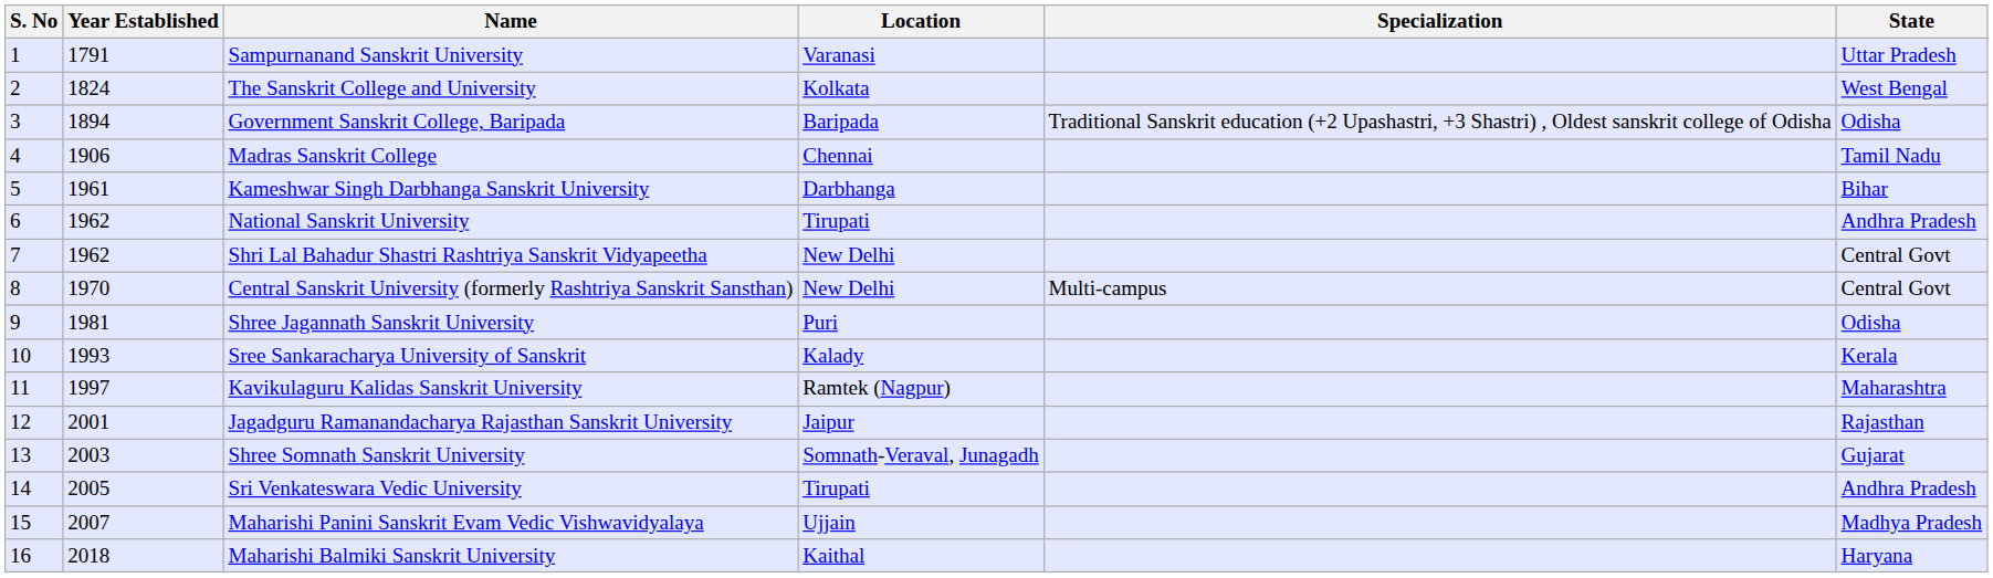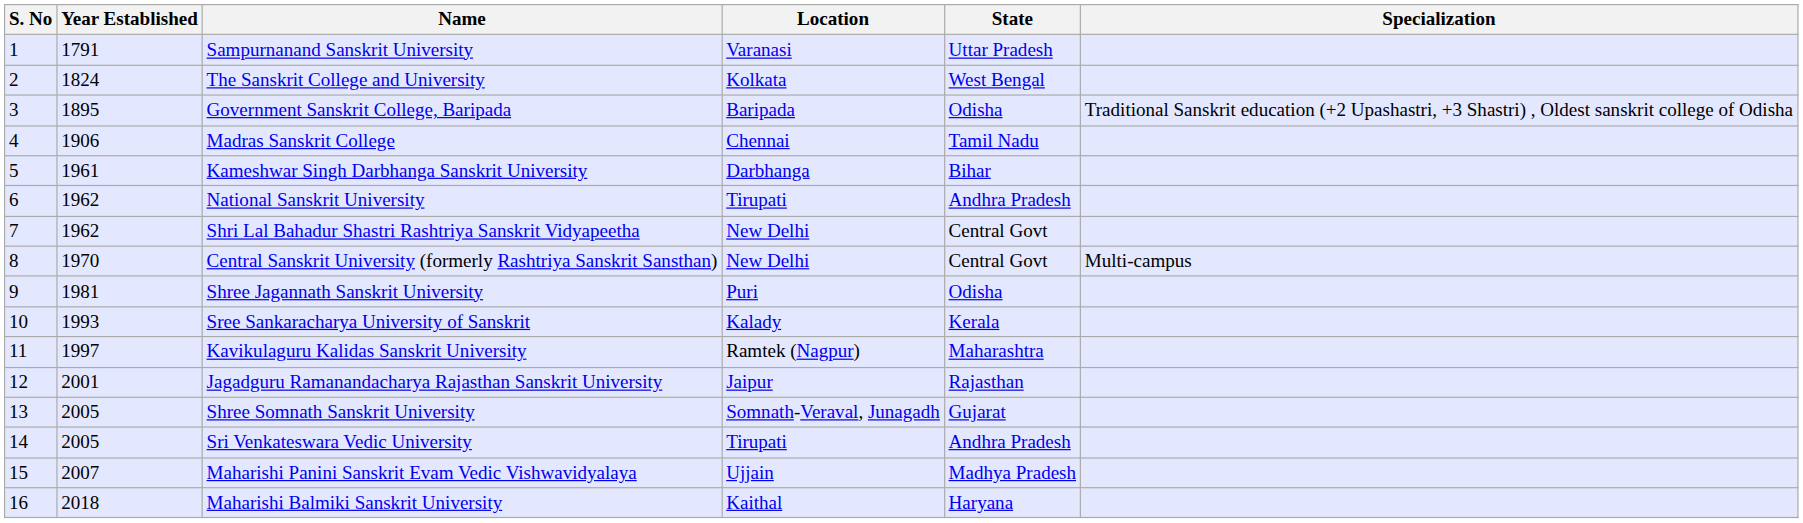 <table class="wikitable">
 <tr>
 <th>S. No</th>
 <th>Year Established</th>
 <th>Name</th>
 <th>Location</th>
+<th>State</th>
 <th>Specialization</th>
-<th>State</th>
 </tr>
 <tr bgcolor="#e4e8ff">
 <td align=left>1</td>
 <td align=left>1791</td>
 <td align=left><a href='#'>Sampurnanand Sanskrit University</a></td>
 <td align=left><a href='#'>Varanasi</a></td>
+<td align=left><a href='#'>Uttar Pradesh</a></td>
 <td align=left></td>
-<td align=left><a href='#'>Uttar Pradesh</a></td>
 </tr>
 <tr bgcolor="#e4e8ff">
 <td align=left>2</td>
 <td align=left>1824</td>
 <td align=left><a href='#'>The Sanskrit College and University</a></td>
 <td align=left><a href='#'>Kolkata</a></td>
+<td align=left><a href='#'>West Bengal</a></td>
 <td align=left></td>
-<td align=left><a href='#'>West Bengal</a></td>
 </tr>
 <tr bgcolor="#e4e8ff">
 <td align=left>3</td>
-<td align=left>1894</td>
+<td align=left>1895</td>
 <td align=left><a href='#'>Government Sanskrit College, Baripada</a></td>
 <td align=left><a href='#'>Baripada</a></td>
+<td align=left><a href='#'>Odisha</a></td>
 <td align=left>Traditional Sanskrit education (+2 Upashastri, +3 Shastri) , Oldest sanskrit college of Odisha</td>
-<td align=left><a href='#'>Odisha</a></td>
 </tr>
 <tr bgcolor="#e4e8ff">
 <td align=left>4</td>
 <td align=left>1906</td>
 <td align=left><a href='#'>Madras Sanskrit College</a></td>
 <td align=left><a href='#'>Chennai</a></td>
+<td align=left><a href='#'>Tamil Nadu</a></td>
 <td align=left></td>
-<td align=left><a href='#'>Tamil Nadu</a></td>
 </tr>
 <tr bgcolor="#e4e8ff">
 <td align=left>5</td>
 <td align=left>1961</td>
 <td align=left><a href='#'>Kameshwar Singh Darbhanga Sanskrit University</a></td>
 <td align=left><a href='#'>Darbhanga</a></td>
+<td align=left><a href='#'>Bihar</a></td>
 <td align=left></td>
-<td align=left><a href='#'>Bihar</a></td>
 </tr>
 <tr bgcolor="#e4e8ff">
 <td align=left>6</td>
 <td align=left>1962</td>
 <td align=left><a href='#'>National Sanskrit University</a></td>
 <td align=left><a href='#'>Tirupati</a></td>
+<td align=left><a href='#'>Andhra Pradesh</a></td>
 <td align=left></td>
-<td align=left><a href='#'>Andhra Pradesh</a></td>
 </tr>
 <tr bgcolor="#e4e8ff">
 <td align=left>7</td>
 <td align=left>1962</td>
 <td align=left><a href='#'>Shri Lal Bahadur Shastri Rashtriya Sanskrit Vidyapeetha</a></td>
 <td align=left><a href='#'>New Delhi</a></td>
+<td align=left>Central Govt</td>
 <td align=left></td>
-<td align=left>Central Govt</td>
 </tr>
 <tr bgcolor="#e4e8ff">
 <td align=left>8</td>
 <td align=left>1970</td>
 <td align=left><a href='#'>Central Sanskrit University</a> (formerly <a href='#'>Rashtriya Sanskrit Sansthan</a>)</td>
 <td align=left><a href='#'>New Delhi</a></td>
+<td align=left>Central Govt</td>
 <td align=left>Multi-campus</td>
-<td align=left>Central Govt</td>
 </tr>
 <tr bgcolor="#e4e8ff">
 <td align=left>9</td>
 <td align=left>1981</td>
 <td align=left><a href='#'>Shree Jagannath Sanskrit University</a></td>
 <td align=left><a href='#'>Puri</a></td>
+<td align=left><a href='#'>Odisha</a></td>
 <td align=left></td>
-<td align=left><a href='#'>Odisha</a></td>
 </tr>
 <tr bgcolor="#e4e8ff">
 <td align=left>10</td>
 <td align=left>1993</td>
 <td align=left><a href='#'>Sree Sankaracharya University of Sanskrit</a></td>
 <td align=left><a href='#'>Kalady</a></td>
+<td align=left><a href='#'>Kerala</a></td>
 <td align=left></td>
-<td align=left><a href='#'>Kerala</a></td>
 </tr>
 <tr bgcolor="#e4e8ff">
 <td align=left>11</td>
 <td align=left>1997</td>
 <td align=left><a href='#'>Kavikulaguru Kalidas Sanskrit University</a></td>
 <td align=left>Ramtek (<a href='#'>Nagpur</a>)</td>
+<td align=left><a href='#'>Maharashtra</a></td>
 <td align=left></td>
-<td align=left><a href='#'>Maharashtra</a></td>
 </tr>
 <tr bgcolor="#e4e8ff">
 <td align=left>12</td>
 <td align=left>2001</td>
 <td align=left><a href='#'>Jagadguru Ramanandacharya Rajasthan Sanskrit University</a></td>
 <td align=left><a href='#'>Jaipur</a></td>
+<td align=left><a href='#'>Rajasthan</a></td>
 <td align=left></td>
-<td align=left><a href='#'>Rajasthan</a></td>
 </tr>
 <tr bgcolor="#e4e8ff">
 <td align=left>13</td>
-<td align=left>2003</td>
+<td align=left>2005</td>
 <td align=left><a href='#'>Shree Somnath Sanskrit University</a></td>
 <td align=left><a href='#'>Somnath</a>-<a href='#'>Veraval</a>, <a href='#'>Junagadh</a></td>
+<td align=left><a href='#'>Gujarat</a></td>
 <td align=left></td>
-<td align=left><a href='#'>Gujarat</a></td>
 </tr>
 <tr bgcolor="#e4e8ff">
 <td align=left>14</td>
 <td align=left>2005</td>
 <td align=left><a href='#'>Sri Venkateswara Vedic University</a></td>
 <td align=left><a href='#'>Tirupati</a></td>
+<td align=left><a href='#'>Andhra Pradesh</a></td>
 <td align=left></td>
-<td align=left><a href='#'>Andhra Pradesh</a></td>
 </tr>
 <tr bgcolor="#e4e8ff">
 <td align=left>15</td>
 <td align=left>2007</td>
 <td align=left><a href='#'>Maharishi Panini Sanskrit Evam Vedic Vishwavidyalaya</a></td>
 <td align=left><a href='#'>Ujjain</a></td>
+<td align=left><a href='#'>Madhya Pradesh</a></td>
 <td align=left></td>
-<td align=left><a href='#'>Madhya Pradesh</a></td>
 </tr>
 <tr bgcolor="#e4e8ff">
 <td align=left>16</td>
 <td align=left>2018</td>
 <td align=left><a href='#'>Maharishi Balmiki Sanskrit University</a></td>
 <td align=left><a href='#'>Kaithal</a></td>
+<td align=left><a href='#'>Haryana</a></td>
 <td align=left></td>
-<td align=left><a href='#'>Haryana</a></td>
 </tr>
 </table>
